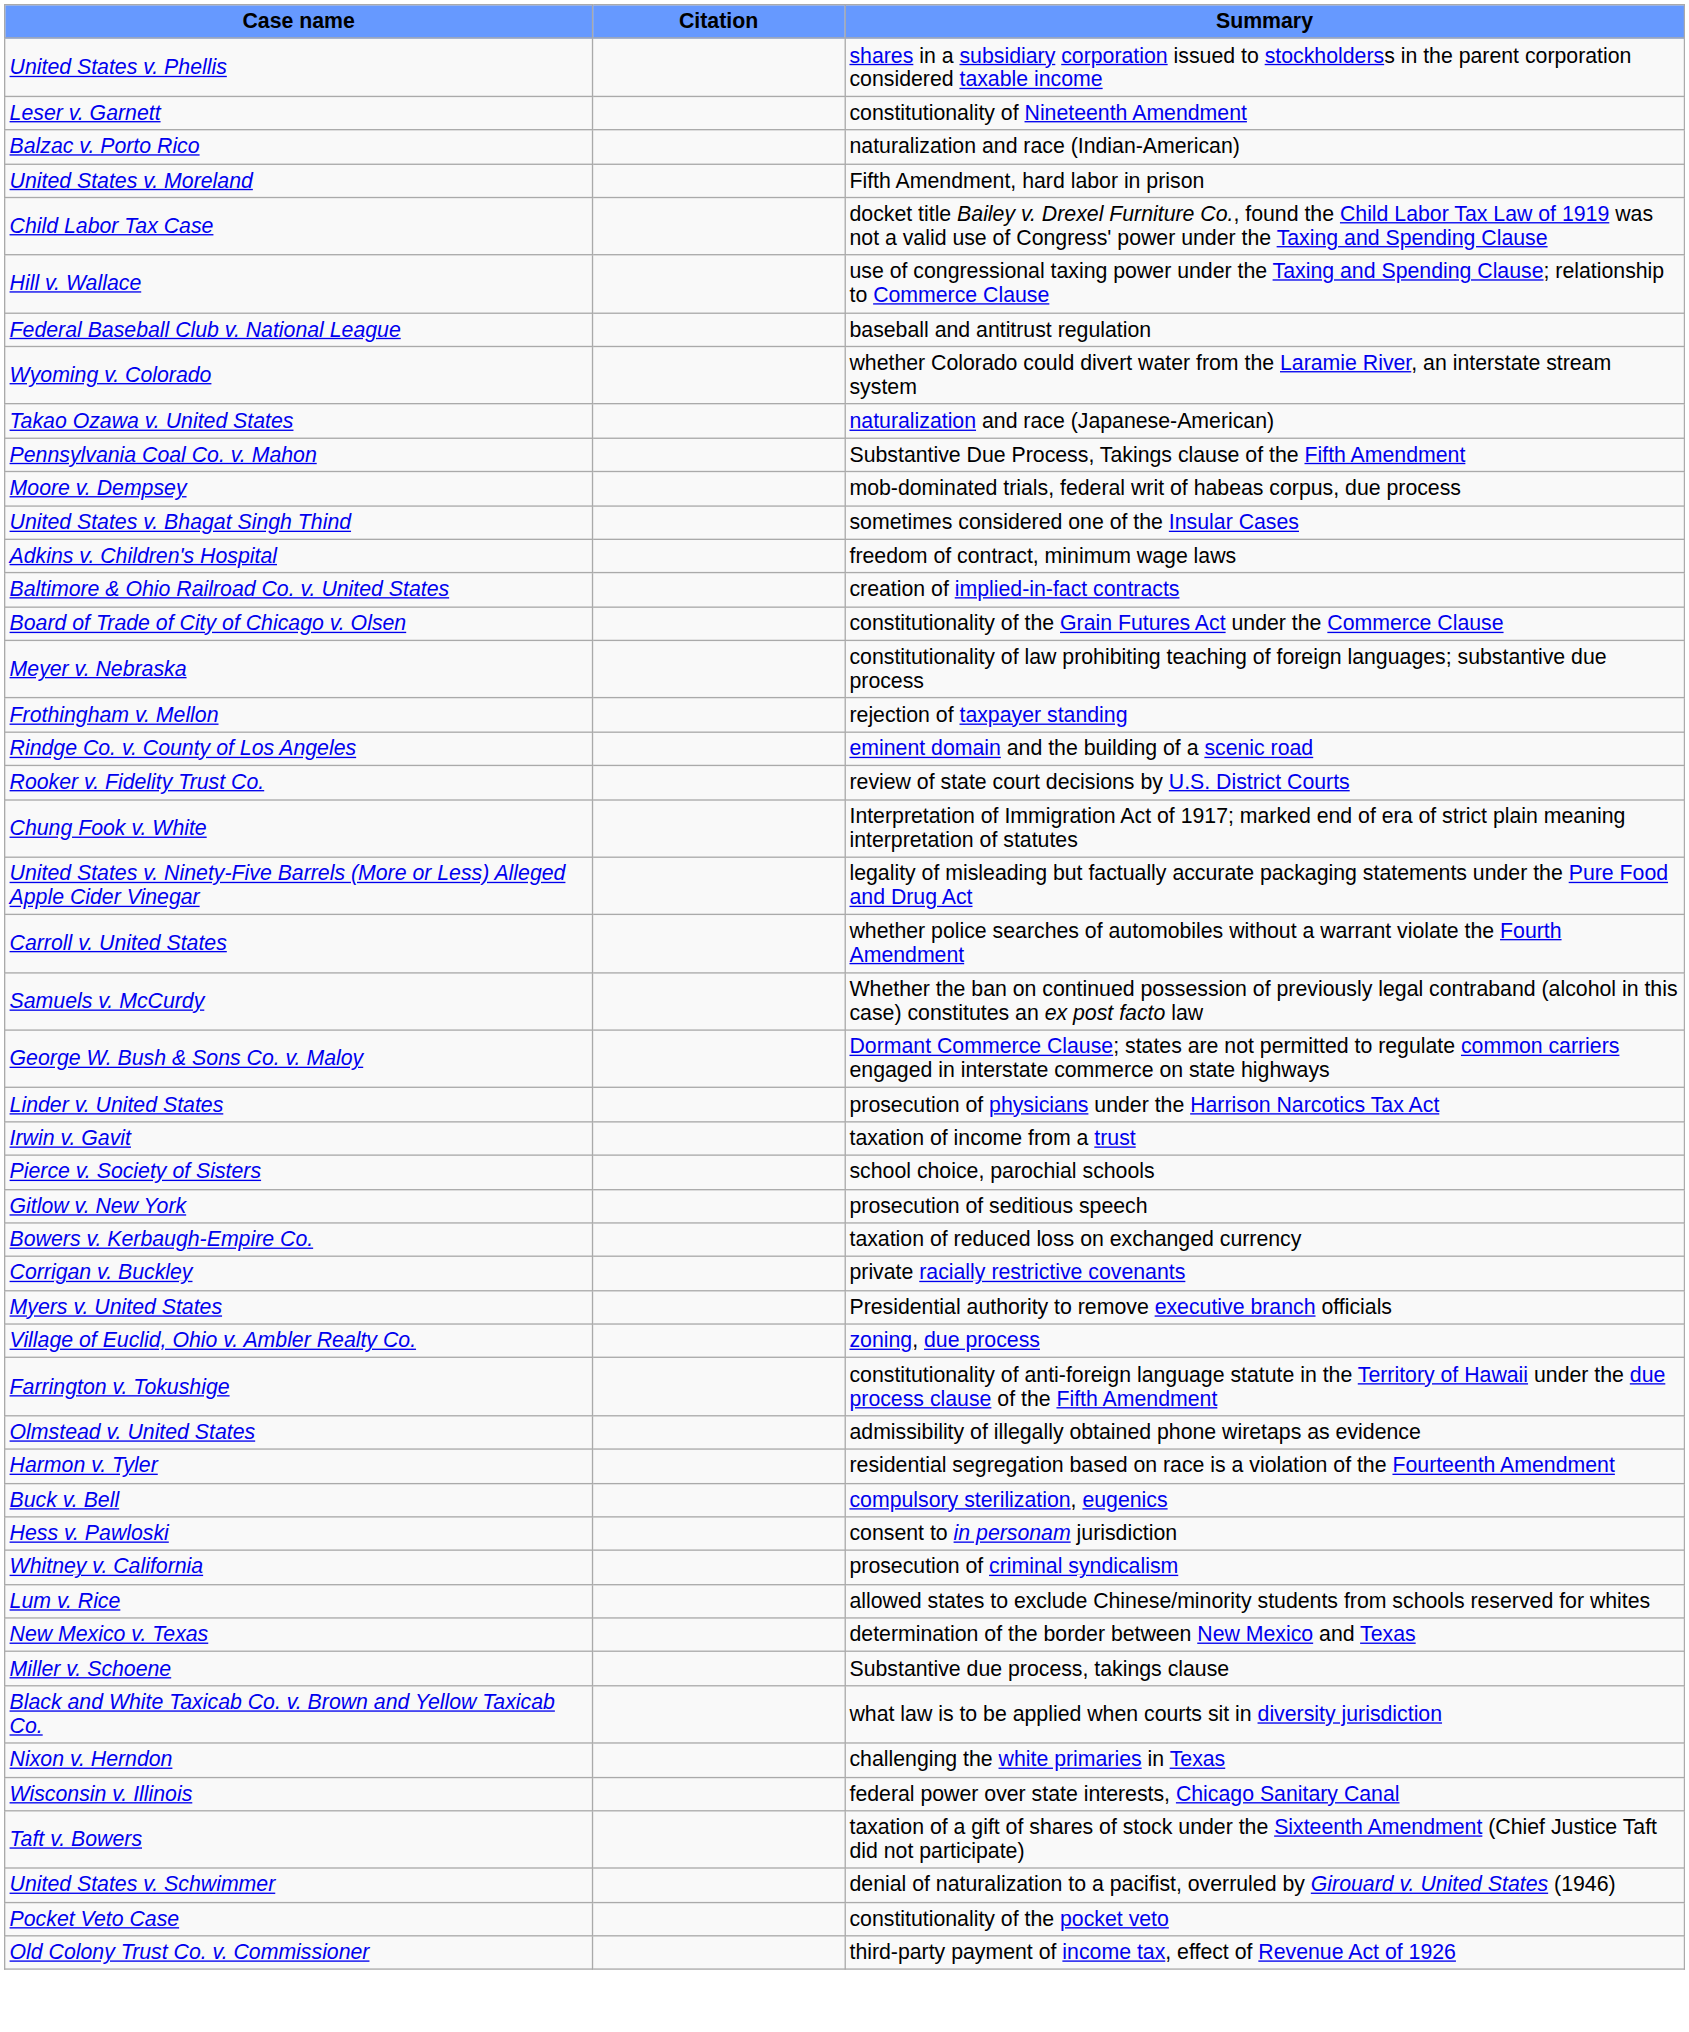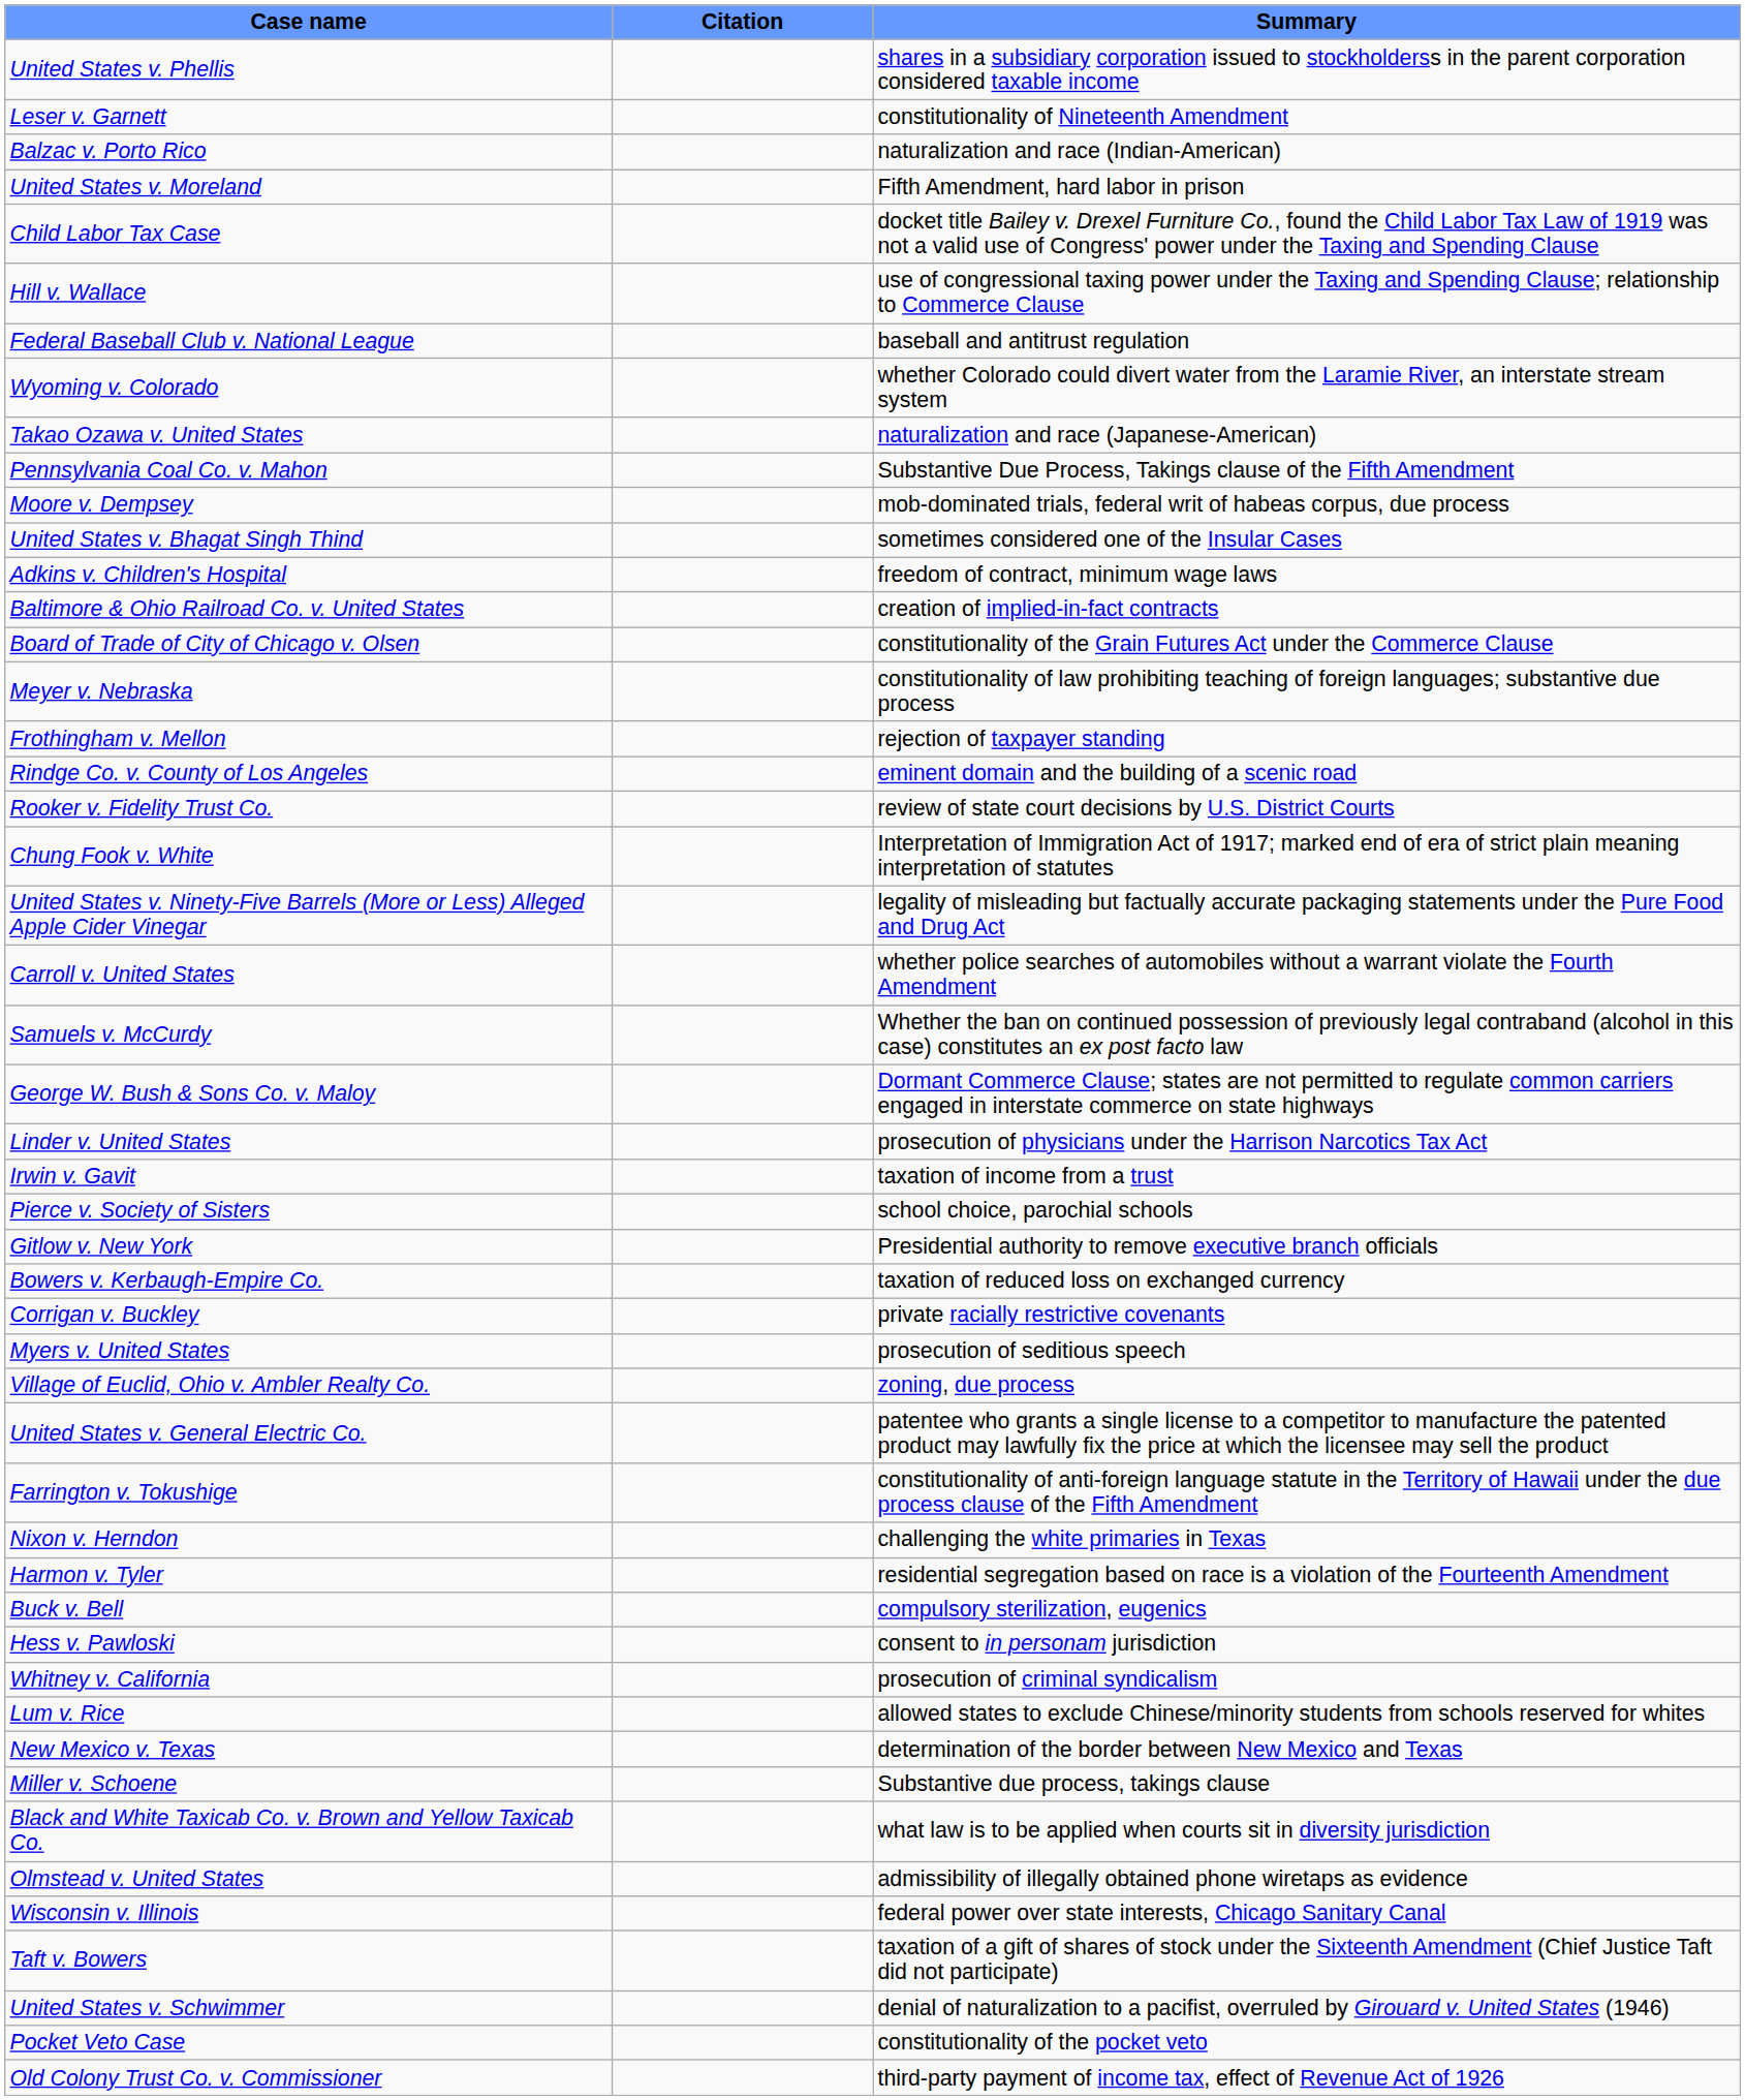 <table class="wikitable" style="margin:auto;width:100%">
 <tr>
 <th style="background:#6699FF">Case name</th>
 <th style="background:#6699FF;width:15%">Citation</th>
 <th style="background:#6699FF;width:50%">Summary</th>
 </tr>
 <tr>
 <td><em><a href='#'>United States v. Phellis</a></em></td>
 <td></td>
 <td><a href='#'>shares</a> in a <a href='#'>subsidiary</a> <a href='#'>corporation</a> issued to <a href='#'>stockholders</a>s in the parent corporation considered <a href='#'>taxable income</a></td>
 </tr>
 <tr>
 <td><em><a href='#'>Leser v. Garnett</a></em></td>
 <td></td>
 <td>constitutionality of <a href='#'>Nineteenth Amendment</a></td>
 </tr>
 <tr>
 <td><em><a href='#'>Balzac v. Porto Rico</a></em></td>
 <td></td>
 <td>naturalization and race (Indian-American)</td>
 </tr>
 <tr>
 <td><em><a href='#'>United States v. Moreland</a></em></td>
 <td></td>
 <td>Fifth Amendment, hard labor in prison</td>
 </tr>
 <tr>
 <td><em><a href='#'>Child Labor Tax Case</a></em></td>
 <td></td>
 <td>docket title <em>Bailey v. Drexel Furniture Co.</em>, found the <a href='#'>Child Labor Tax Law of 1919</a> was not a valid use of Congress' power under the <a href='#'>Taxing and Spending Clause</a></td>
 </tr>
 <tr>
 <td><em><a href='#'>Hill v. Wallace</a></em></td>
 <td></td>
 <td>use of congressional taxing power under the <a href='#'>Taxing and Spending Clause</a>; relationship to <a href='#'>Commerce Clause</a></td>
 </tr>
 <tr>
 <td><em><a href='#'>Federal Baseball Club v. National League</a></em></td>
 <td></td>
 <td>baseball and antitrust regulation</td>
 </tr>
 <tr>
 <td><em><a href='#'>Wyoming v. Colorado</a></em></td>
 <td></td>
 <td>whether Colorado could divert water from the <a href='#'>Laramie River</a>, an interstate stream system</td>
 </tr>
 <tr>
 <td><em><a href='#'>Takao Ozawa v. United States</a></em></td>
 <td></td>
 <td><a href='#'>naturalization</a> and race (Japanese-American)</td>
 </tr>
 <tr>
 <td><em><a href='#'>Pennsylvania Coal Co. v. Mahon</a></em></td>
 <td></td>
 <td>Substantive Due Process, Takings clause of the <a href='#'>Fifth Amendment</a></td>
 </tr>
 <tr>
 <td><em><a href='#'>Moore v. Dempsey</a></em></td>
 <td></td>
 <td>mob-dominated trials, federal writ of habeas corpus, due process</td>
 </tr>
 <tr>
 <td><em><a href='#'>United States v. Bhagat Singh Thind</a></em></td>
 <td></td>
 <td>sometimes considered one of the <a href='#'>Insular Cases</a><br></td>
 </tr>
 <tr>
 <td><em><a href='#'>Adkins v. Children's Hospital</a></em></td>
 <td></td>
 <td>freedom of contract, minimum wage laws</td>
 </tr>
 <tr>
 <td><em><a href='#'>Baltimore & Ohio Railroad Co. v. United States</a></em></td>
 <td></td>
 <td>creation of <a href='#'>implied-in-fact contracts</a></td>
 </tr>
 <tr>
 <td><em><a href='#'>Board of Trade of City of Chicago v. Olsen</a></em></td>
 <td></td>
 <td>constitutionality of the <a href='#'>Grain Futures Act</a> under the <a href='#'>Commerce Clause</a></td>
 </tr>
 <tr>
 <td><em><a href='#'>Meyer v. Nebraska</a></em></td>
 <td></td>
 <td>constitutionality of law prohibiting teaching of foreign languages; substantive due process</td>
 </tr>
 <tr>
 <td><em><a href='#'>Frothingham v. Mellon</a></em></td>
 <td></td>
 <td>rejection of <a href='#'>taxpayer standing</a></td>
 </tr>
 <tr>
 <td><em><a href='#'>Rindge Co. v. County of Los Angeles</a></em></td>
 <td></td>
 <td><a href='#'>eminent domain</a> and the building of a <a href='#'>scenic road</a></td>
 </tr>
 <tr>
 <td><em><a href='#'>Rooker v. Fidelity Trust Co.</a></em></td>
 <td></td>
 <td>review of state court decisions by <a href='#'>U.S. District Courts</a></td>
 </tr>
 <tr>
 <td><em><a href='#'>Chung Fook v. White</a></em></td>
 <td></td>
 <td>Interpretation of Immigration Act of 1917; marked end of era of strict plain meaning interpretation of statutes</td>
 </tr>
 <tr>
 <td><em><a href='#'>United States v. Ninety-Five Barrels (More or Less) Alleged Apple Cider Vinegar</a></em></td>
 <td></td>
 <td>legality of misleading but factually accurate packaging statements under the <a href='#'>Pure Food and Drug Act</a></td>
 </tr>
 <tr>
 <td><em><a href='#'>Carroll v. United States</a></em></td>
 <td></td>
 <td>whether police searches of automobiles without a warrant violate the <a href='#'>Fourth Amendment</a></td>
 </tr>
 <tr>
 <td><em><a href='#'>Samuels v. McCurdy</a></em></td>
 <td></td>
 <td>Whether the ban on continued possession of previously legal contraband (alcohol in this case) constitutes an <em>ex post facto</em> law</td>
 </tr>
 <tr>
 <td><em><a href='#'>George W. Bush & Sons Co. v. Maloy</a></em></td>
 <td></td>
 <td><a href='#'>Dormant Commerce Clause</a>; states are not permitted to regulate <a href='#'>common carriers</a> engaged in interstate commerce on state highways</td>
 </tr>
 <tr>
 <td><em><a href='#'>Linder v. United States</a></em></td>
 <td></td>
 <td>prosecution of <a href='#'>physicians</a> under the <a href='#'>Harrison Narcotics Tax Act</a></td>
 </tr>
 <tr>
 <td><em><a href='#'>Irwin v. Gavit</a></em></td>
 <td></td>
 <td>taxation of income from a <a href='#'>trust</a></td>
 </tr>
 <tr>
 <td><em><a href='#'>Pierce v. Society of Sisters</a></em></td>
 <td></td>
 <td>school choice, parochial schools</td>
 </tr>
 <tr>
 <td><em><a href='#'>Gitlow v. New York</a></em></td>
 <td></td>
-<td>prosecution of seditious speech</td>
+<td>Presidential authority to remove <a href='#'>executive branch</a> officials</td>
 </tr>
 <tr>
 <td><em><a href='#'>Bowers v. Kerbaugh-Empire Co.</a></em></td>
 <td></td>
 <td>taxation of reduced loss on exchanged currency</td>
 </tr>
 <tr>
 <td><em><a href='#'>Corrigan v. Buckley</a></em></td>
 <td></td>
 <td>private <a href='#'>racially restrictive covenants</a></td>
 </tr>
 <tr>
 <td><em><a href='#'>Myers v. United States</a></em></td>
 <td></td>
-<td>Presidential authority to remove <a href='#'>executive branch</a> officials</td>
+<td>prosecution of seditious speech</td>
 </tr>
 <tr>
 <td><em><a href='#'>Village of Euclid, Ohio v. Ambler Realty Co.</a></em></td>
 <td></td>
 <td><a href='#'>zoning</a>, <a href='#'>due process</a></td>
 </tr>
 <tr>
+<td><em><a href='#'>United States v. General Electric Co.</a></em></td>
+<td></td>
+<td>patentee who grants a single license to a competitor to manufacture the patented product may lawfully fix the price at which the licensee may sell the product</td>
+</tr>
+<tr>
 <td><em><a href='#'>Farrington v. Tokushige</a></em></td>
 <td></td>
 <td>constitutionality of anti-foreign language statute in the <a href='#'>Territory of Hawaii</a> under the <a href='#'>due process clause</a> of the <a href='#'>Fifth Amendment</a></td>
 </tr>
 <tr>
-<td><em><a href='#'>Olmstead v. United States</a></em></td>
+<td><em><a href='#'>Nixon v. Herndon</a></em></td>
 <td></td>
-<td>admissibility of illegally obtained phone wiretaps as evidence</td>
+<td>challenging the <a href='#'>white primaries</a> in <a href='#'>Texas</a></td>
 </tr>
 <tr>
 <td><em><a href='#'>Harmon v. Tyler</a></em></td>
 <td></td>
 <td>residential segregation based on race is a violation of the <a href='#'>Fourteenth Amendment</a></td>
 </tr>
 <tr>
 <td><em><a href='#'>Buck v. Bell</a></em></td>
 <td></td>
 <td><a href='#'>compulsory sterilization</a>, <a href='#'>eugenics</a></td>
 </tr>
 <tr>
 <td><em><a href='#'>Hess v. Pawloski</a></em></td>
 <td></td>
 <td>consent to <em><a href='#'>in personam</a></em> jurisdiction</td>
 </tr>
 <tr>
 <td><em><a href='#'>Whitney v. California</a></em></td>
 <td></td>
 <td>prosecution of <a href='#'>criminal syndicalism</a></td>
 </tr>
 <tr>
 <td><em><a href='#'>Lum v. Rice</a></em></td>
 <td></td>
 <td>allowed states to exclude Chinese/minority students from schools reserved for whites</td>
 </tr>
 <tr>
 <td><em><a href='#'>New Mexico v. Texas</a></em></td>
 <td></td>
 <td>determination of the border between <a href='#'>New Mexico</a> and <a href='#'>Texas</a></td>
 </tr>
 <tr>
 <td><em><a href='#'>Miller v. Schoene</a></em></td>
 <td></td>
 <td>Substantive due process, takings clause</td>
 </tr>
 <tr>
 <td><em><a href='#'>Black and White Taxicab Co. v. Brown and Yellow Taxicab Co.</a></em></td>
 <td></td>
 <td>what law is to be applied when courts sit in <a href='#'>diversity jurisdiction</a></td>
 </tr>
 <tr>
-<td><em><a href='#'>Nixon v. Herndon</a></em></td>
+<td><em><a href='#'>Olmstead v. United States</a></em></td>
 <td></td>
-<td>challenging the <a href='#'>white primaries</a> in <a href='#'>Texas</a></td>
+<td>admissibility of illegally obtained phone wiretaps as evidence</td>
 </tr>
 <tr>
 <td><em><a href='#'>Wisconsin v. Illinois</a></em></td>
 <td></td>
 <td>federal power over state interests, <a href='#'>Chicago Sanitary Canal</a></td>
 </tr>
 <tr>
 <td><em><a href='#'>Taft v. Bowers</a></em></td>
 <td></td>
 <td>taxation of a gift of shares of stock under the <a href='#'>Sixteenth Amendment</a> (Chief Justice Taft did not participate)</td>
 </tr>
 <tr>
 <td><em><a href='#'>United States v. Schwimmer</a></em></td>
 <td></td>
 <td>denial of naturalization to a pacifist, overruled by <em><a href='#'>Girouard v. United States</a></em> (1946)</td>
 </tr>
 <tr>
 <td><em><a href='#'>Pocket Veto Case</a></em></td>
 <td></td>
 <td>constitutionality of the <a href='#'>pocket veto</a></td>
 </tr>
 <tr>
 <td><em><a href='#'>Old Colony Trust Co. v. Commissioner</a></em></td>
 <td></td>
 <td>third-party payment of <a href='#'>income tax</a>, effect of <a href='#'>Revenue Act of 1926</a></td>
 </tr>
 </table>
